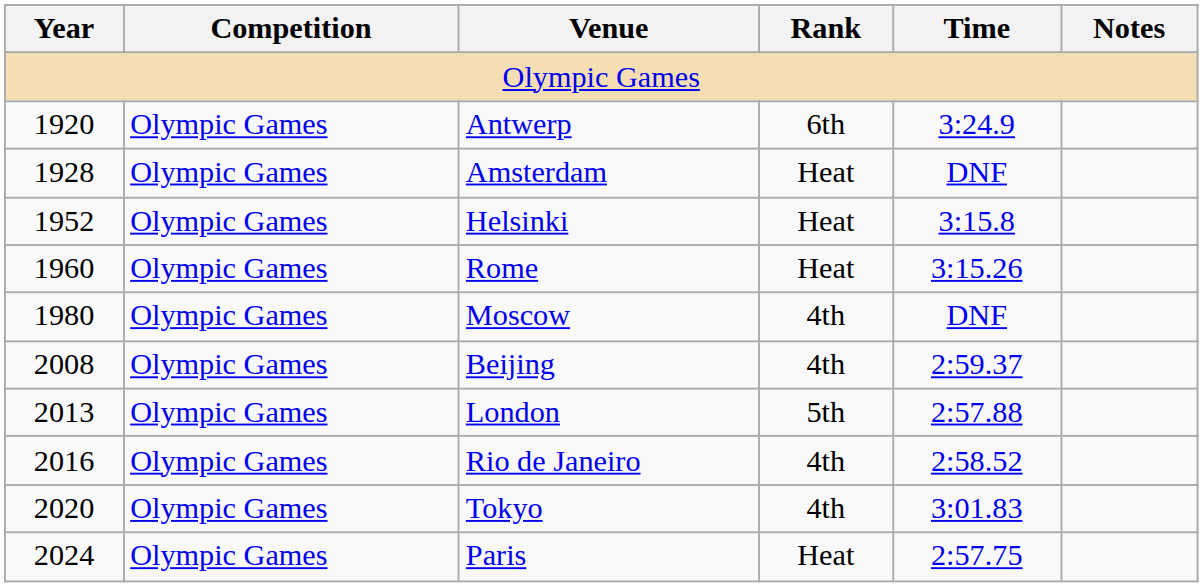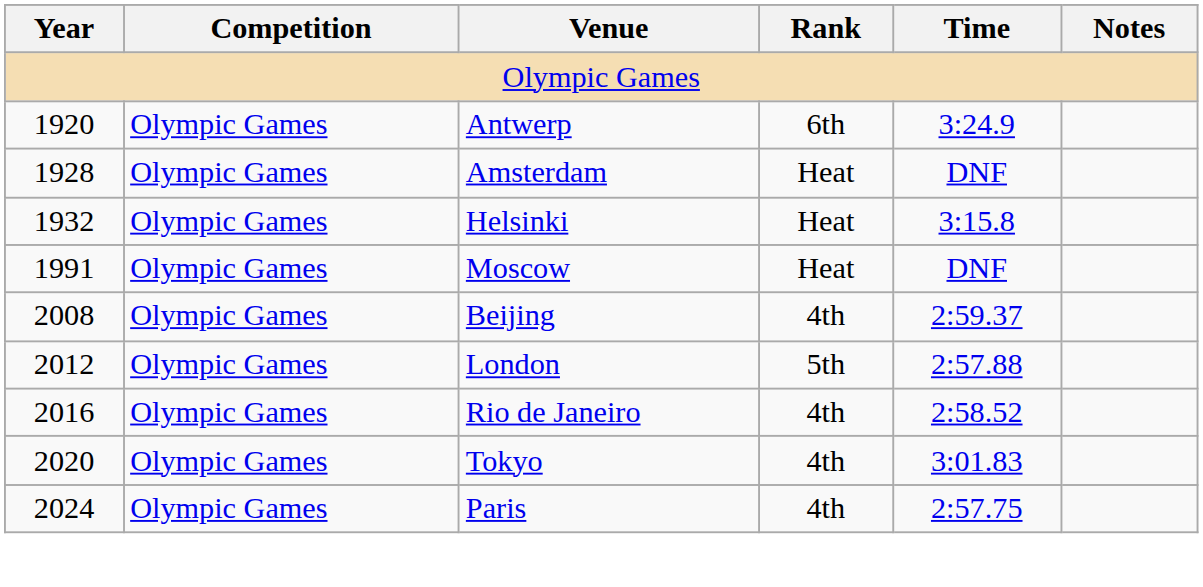 <table class="wikitable sortable" width=50% style="font-size:100%; text-align:center;">
 <tr>
 <th>Year</th>
 <th>Competition</th>
 <th>Venue</th>
 <th>Rank</th>
 <th>Time</th>
 <th>Notes</th>
 </tr>
 <tr>
 <td bgcolor=Wheat colspan=6><a href='#'>Olympic Games</a></td>
 </tr>
 <tr>
 <td>1920</td>
 <td align=left><a href='#'>Olympic Games</a></td>
 <td align=left> <a href='#'>Antwerp</a></td>
 <td>6th</td>
 <td><a href='#'>3:24.9</a></td>
 <td></td>
 </tr>
 <tr>
 <td>1928</td>
 <td align=left><a href='#'>Olympic Games</a></td>
 <td align=left> <a href='#'>Amsterdam</a></td>
 <td>Heat</td>
 <td><a href='#'>DNF</a></td>
 <td></td>
 </tr>
 <tr>
-<td>1952</td>
+<td>1932</td>
 <td align=left><a href='#'>Olympic Games</a></td>
 <td align=left> <a href='#'>Helsinki</a></td>
 <td>Heat</td>
 <td><a href='#'>3:15.8</a></td>
 <td></td>
 </tr>
 <tr>
-<td>1960</td>
-<td align=left><a href='#'>Olympic Games</a></td>
-<td align=left> <a href='#'>Rome</a></td>
-<td>Heat</td>
-<td><a href='#'>3:15.26</a></td>
-<td></td>
-</tr>
-<tr>
-<td>1980</td>
+<td>1991</td>
 <td align=left><a href='#'>Olympic Games</a></td>
 <td align=left> <a href='#'>Moscow</a></td>
-<td>4th</td>
+<td>Heat</td>
 <td><a href='#'>DNF</a></td>
 <td></td>
 </tr>
 <tr>
 <td>2008</td>
 <td align=left><a href='#'>Olympic Games</a></td>
 <td align=left> <a href='#'>Beijing</a></td>
 <td>4th</td>
 <td><a href='#'>2:59.37</a></td>
 <td></td>
 </tr>
 <tr>
-<td>2013</td>
+<td>2012</td>
 <td align=left><a href='#'>Olympic Games</a></td>
 <td align=left> <a href='#'>London</a></td>
 <td>5th</td>
 <td><a href='#'>2:57.88</a></td>
 <td></td>
 </tr>
 <tr>
 <td>2016</td>
 <td align=left><a href='#'>Olympic Games</a></td>
 <td align=left> <a href='#'>Rio de Janeiro</a></td>
 <td>4th</td>
 <td><a href='#'>2:58.52</a></td>
 </tr>
 <tr>
 <td>2020</td>
 <td align=left><a href='#'>Olympic Games</a></td>
 <td align=left> <a href='#'>Tokyo</a></td>
 <td>4th</td>
 <td><a href='#'>3:01.83</a></td>
 <td></td>
 </tr>
 <tr>
 <td>2024</td>
 <td align=left><a href='#'>Olympic Games</a></td>
 <td align=left> <a href='#'>Paris</a></td>
-<td>Heat</td>
+<td>4th</td>
 <td><a href='#'>2:57.75</a></td>
 <td></td>
 </tr>
 </table>
